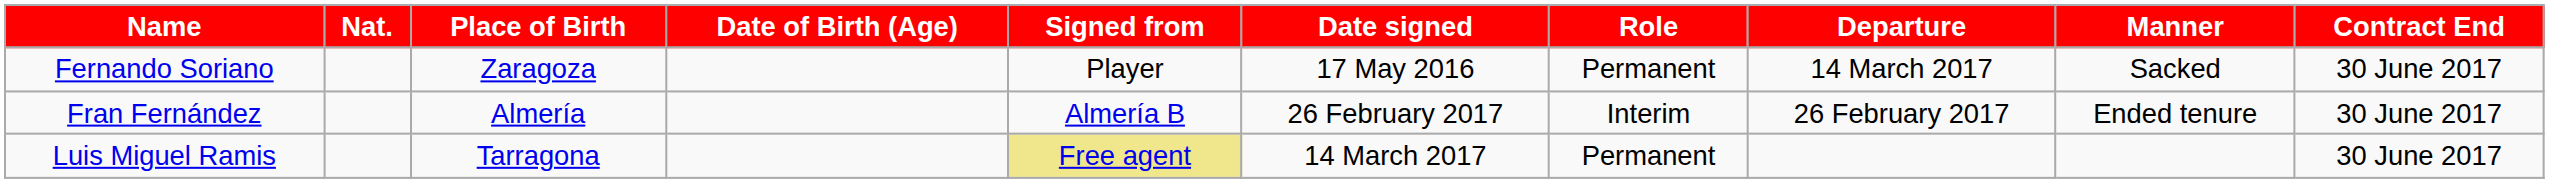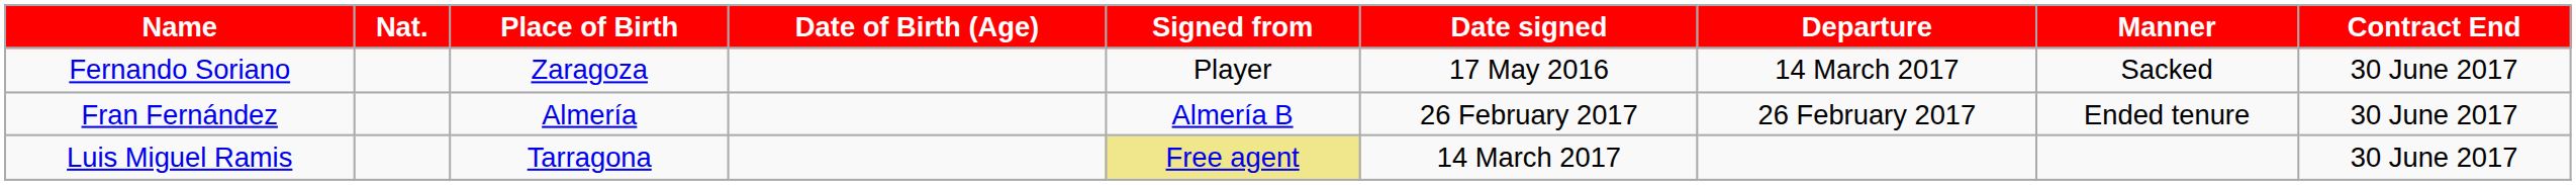 <table class="wikitable" style="text-align:center; font-size:85%; width:100%;">
 <tr>
 <th style="background:#FF0000; color:#FFFFFF; text-align:center;">Name</th>
 <th style="background:#FF0000; color:#FFFFFF; text-align:center;">Nat.</th>
 <th style="background:#FF0000; color:#FFFFFF; text-align:center;">Place of Birth</th>
 <th style="background:#FF0000; color:#FFFFFF; text-align:center;">Date of Birth (Age)</th>
 <th style="background:#FF0000; color:#FFFFFF; text-align:center;">Signed from</th>
 <th style="background:#FF0000; color:#FFFFFF; text-align:center;">Date signed</th>
-<th style="background:#FF0000; color:#FFFFFF; text-align:center;">Role</th>
 <th style="background:#FF0000; color:#FFFFFF; text-align:center;">Departure</th>
 <th style="background:#FF0000; color:#FFFFFF; text-align:center;">Manner</th>
 <th style="background:#FF0000; color:#FFFFFF; text-align:center;">Contract End</th>
 </tr>
 <tr>
 <td><a href='#'>Fernando Soriano</a></td>
 <td> </td>
 <td><a href='#'>Zaragoza</a></td>
 <td></td>
 <td>Player</td>
 <td>17 May 2016</td>
-<td>Permanent</td>
 <td>14 March 2017</td>
 <td>Sacked</td>
 <td>30 June 2017</td>
 </tr>
 <tr>
 <td><a href='#'>Fran Fernández</a></td>
 <td> </td>
 <td><a href='#'>Almería</a></td>
 <td></td>
 <td><a href='#'>Almería B</a></td>
 <td>26 February 2017</td>
-<td>Interim</td>
 <td>26 February 2017</td>
 <td>Ended tenure</td>
 <td>30 June 2017</td>
 </tr>
 <tr>
 <td><a href='#'>Luis Miguel Ramis</a></td>
 <td> </td>
 <td><a href='#'>Tarragona</a></td>
 <td></td>
 <td style="background: khaki;"><a href='#'>Free agent</a></td>
 <td>14 March 2017</td>
-<td>Permanent</td>
 <td></td>
 <td></td>
 <td>30 June 2017</td>
 </tr>
 </table>
